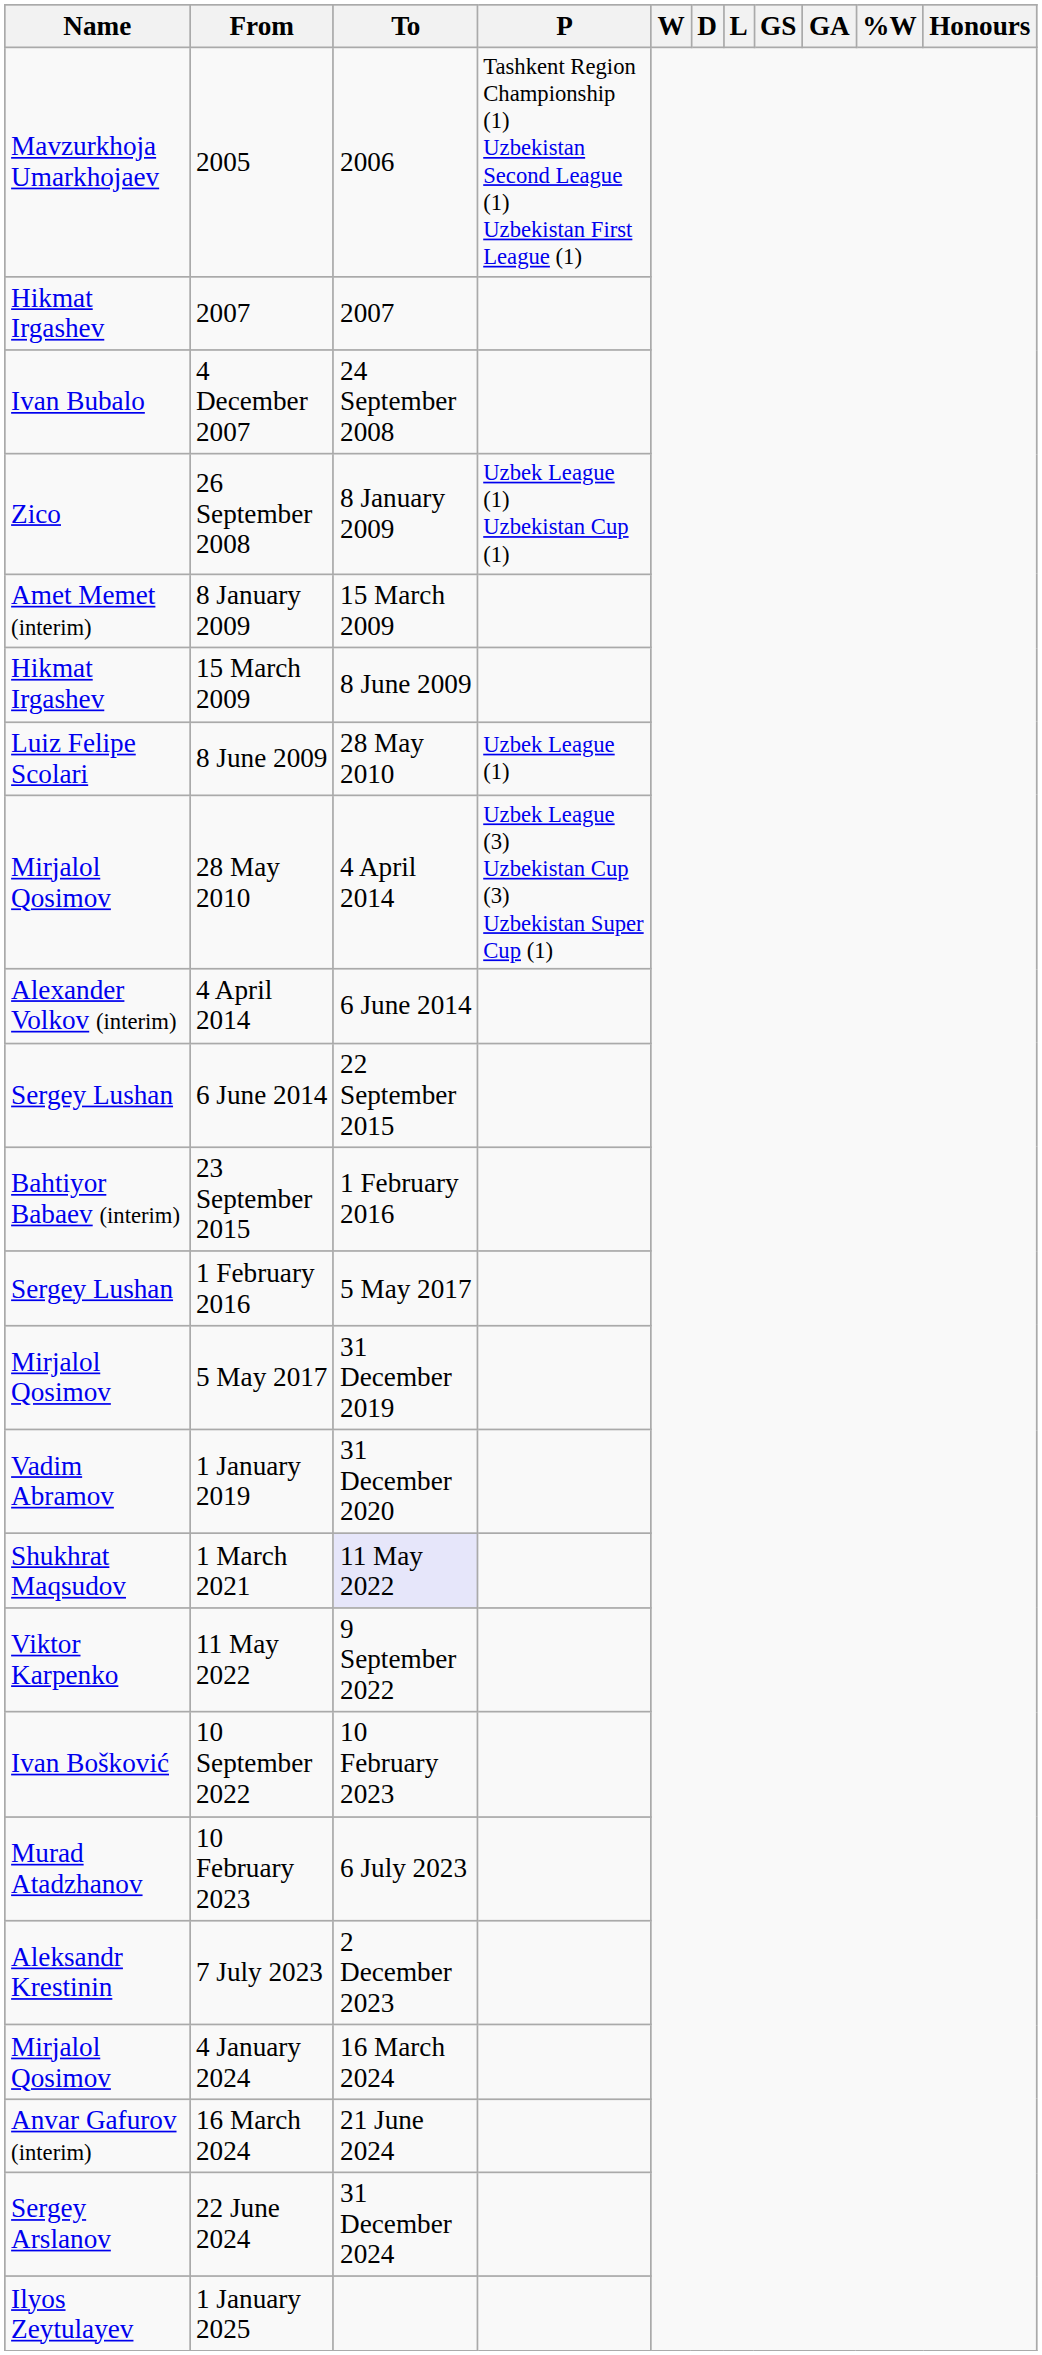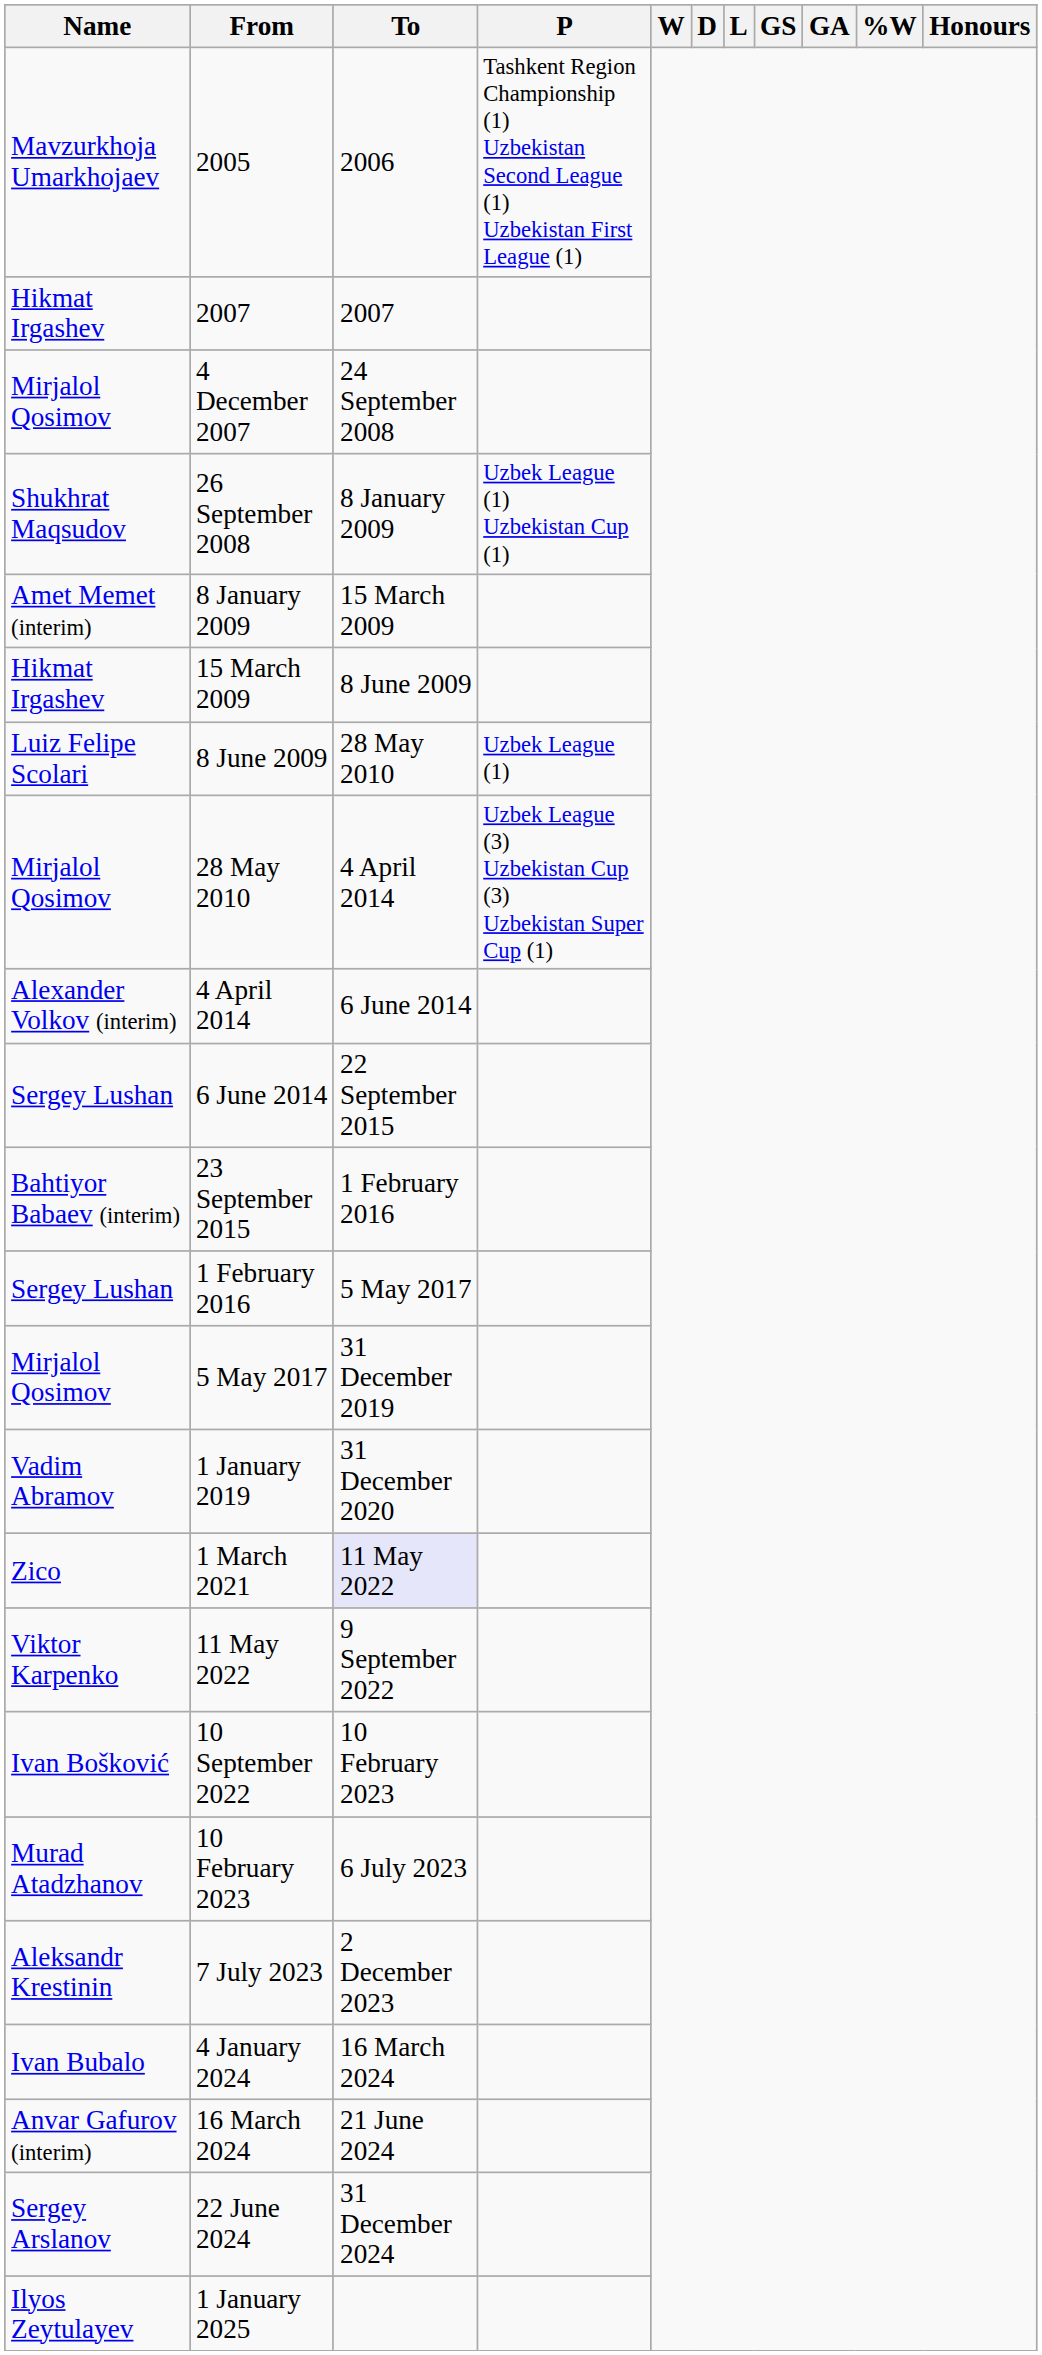 <table class="wikitable sortable" style="text-align: center">
 <tr>
 <th>Name</th>
 <th class="unsortable">From</th>
 <th class="unsortable">To</th>
 <th abbr="TOTAL OF MATCHES PLAYED">P</th>
 <th abbr="MATCHES WON">W</th>
 <th abbr="MATCHES DRAWN">D</th>
 <th abbr="MATCHES LOST">L</th>
 <th abbr="GOALS SCORED">GS</th>
 <th abbr="GOAL AGAINST">GA</th>
 <th abbr="PERCENTAGE OF MATCHES WON">%W</th>
 <th abbr="HONOURS">Honours</th>
 </tr>
 <tr>
 <td align=left> <a href='#'>Mavzurkhoja Umarkhojaev</a></td>
 <td align=left>2005</td>
 <td align=left>2006<br></td>
 <td style="text-align:left;font-size:smaller">Tashkent Region Championship (1) <br> <a href='#'>Uzbekistan Second League</a> (1) <br> <a href='#'>Uzbekistan First League</a> (1)</td>
 </tr>
 <tr>
 <td align=left> <a href='#'>Hikmat Irgashev</a></td>
 <td align=left>2007</td>
 <td align=left>2007<br></td>
 <td style="text-align:left;font-size:smaller"></td>
 </tr>
 <tr>
-<td align=left> <a href='#'>Ivan Bubalo</a></td>
+<td align=left> <a href='#'>Mirjalol Qosimov</a></td>
 <td align=left>4 December 2007</td>
 <td align=left>24 September 2008<br></td>
 <td style="text-align:left;font-size:smaller"></td>
 </tr>
 <tr>
-<td align=left> <a href='#'>Zico</a></td>
+<td align=left> <a href='#'>Shukhrat Maqsudov</a></td>
 <td align=left>26 September 2008</td>
 <td align=left>8 January 2009<br></td>
 <td style="text-align:left;font-size:smaller"><a href='#'>Uzbek League</a> (1) <br> <a href='#'>Uzbekistan Cup</a> (1)</td>
 </tr>
 <tr>
 <td align=left> <a href='#'>Amet Memet</a> <small>(interim)</small></td>
 <td align=left>8 January 2009</td>
 <td align=left>15 March 2009<br></td>
 <td style="text-align:left;font-size:smaller"></td>
 </tr>
 <tr>
 <td align=left> <a href='#'>Hikmat Irgashev</a></td>
 <td align=left>15 March 2009</td>
 <td align=left>8 June 2009<br></td>
 <td style="text-align:left;font-size:smaller"></td>
 </tr>
 <tr>
 <td align=left> <a href='#'>Luiz Felipe Scolari</a></td>
 <td align=left>8 June 2009</td>
 <td align=left>28 May 2010<br></td>
 <td style="text-align:left;font-size:smaller"><a href='#'>Uzbek League</a> (1)</td>
 </tr>
 <tr>
 <td align=left> <a href='#'>Mirjalol Qosimov</a></td>
 <td align=left>28 May 2010</td>
 <td align=left>4 April 2014<br></td>
 <td style="text-align:left;font-size:smaller"><a href='#'>Uzbek League</a> (3) <br> <a href='#'>Uzbekistan Cup</a> (3) <br> <a href='#'>Uzbekistan Super Cup</a> (1)</td>
 </tr>
 <tr>
 <td align=left> <a href='#'>Alexander Volkov</a> <small>(interim)</small></td>
 <td align=left>4 April 2014</td>
 <td align=left>6 June 2014<br></td>
 <td style="text-align:left;font-size:smaller"></td>
 </tr>
 <tr>
 <td align=left> <a href='#'>Sergey Lushan</a></td>
 <td align=left>6 June 2014</td>
 <td align=left>22 September 2015<br></td>
 <td style="text-align:left;font-size:smaller"></td>
 </tr>
 <tr>
 <td align=left> <a href='#'>Bahtiyor Babaev</a> <small>(interim)</small></td>
 <td align=left>23 September 2015</td>
 <td align=left>1 February 2016<br></td>
 <td style="text-align:left;font-size:smaller"></td>
 </tr>
 <tr>
 <td align=left> <a href='#'>Sergey Lushan</a></td>
 <td align=left>1 February 2016</td>
 <td align=left>5 May 2017<br></td>
 <td style="text-align:left;font-size:smaller"></td>
 </tr>
 <tr>
 <td align=left> <a href='#'>Mirjalol Qosimov</a></td>
 <td align=left>5 May 2017</td>
 <td align=left>31 December 2019<br></td>
 <td style="text-align:left;font-size:smaller"></td>
 </tr>
 <tr>
 <td align=left> <a href='#'>Vadim Abramov</a></td>
 <td align=left>1 January 2019</td>
 <td align=left>31 December 2020<br></td>
 <td style="text-align:left;font-size:smaller"></td>
 </tr>
 <tr>
-<td align=left> <a href='#'>Shukhrat Maqsudov</a></td>
+<td align=left> <a href='#'>Zico</a></td>
 <td align=left>1 March 2021</td>
 <td align=left style="background: lavender;">11 May 2022<br></td>
 <td style="text-align:left;font-size:smaller"></td>
 </tr>
 <tr>
 <td align=left> <a href='#'>Viktor Karpenko</a></td>
 <td align=left>11 May 2022</td>
 <td align=left>9 September 2022<br></td>
 <td style="text-align:left;font-size:smaller"></td>
 </tr>
 <tr>
 <td align=left> <a href='#'>Ivan Bošković</a></td>
 <td align=left>10 September 2022</td>
 <td align=left>10 February 2023<br></td>
 <td style="text-align:left;font-size:smaller"></td>
 </tr>
 <tr>
 <td align=left> <a href='#'>Murad Atadzhanov</a></td>
 <td align=left>10 February 2023</td>
 <td align=left>6 July 2023<br></td>
 <td style="text-align:left;font-size:smaller"></td>
 </tr>
 <tr>
 <td align=left> <a href='#'>Aleksandr Krestinin</a></td>
 <td align=left>7 July 2023</td>
 <td align=left>2 December 2023<br></td>
 <td style="text-align:left;font-size:smaller"></td>
 </tr>
 <tr>
-<td align=left> <a href='#'>Mirjalol Qosimov</a></td>
+<td align=left> <a href='#'>Ivan Bubalo</a></td>
 <td align=left>4 January 2024</td>
 <td align=left>16 March 2024<br></td>
 <td style="text-align:left;font-size:smaller"></td>
 </tr>
 <tr>
 <td align=left> <a href='#'>Anvar Gafurov</a> <small>(interim)</small></td>
 <td align=left>16 March 2024</td>
 <td align=left>21 June 2024<br></td>
 <td style="text-align:left;font-size:smaller"></td>
 </tr>
 <tr>
 <td align=left> <a href='#'>Sergey Arslanov</a></td>
 <td align=left>22 June 2024</td>
 <td align=left>31 December 2024<br></td>
 <td style="text-align:left;font-size:smaller"></td>
 </tr>
 <tr>
 <td align=left> <a href='#'>Ilyos Zeytulayev</a></td>
 <td align=left>1 January 2025</td>
 <td align=left><br></td>
 <td style="text-align:left;font-size:smaller"></td>
 </tr>
 </table>
